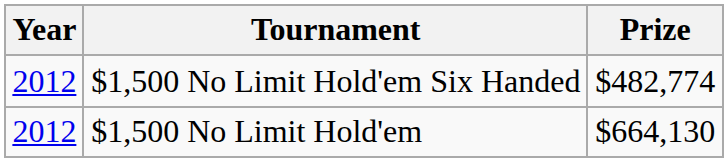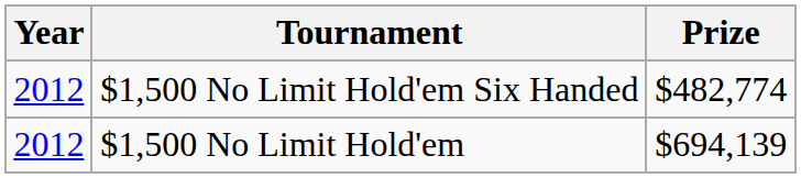 <table class="wikitable">
 <tr>
 <th>Year</th>
 <th>Tournament</th>
 <th>Prize</th>
 </tr>
 <tr>
 <td><a href='#'>2012</a></td>
 <td>$1,500 No Limit Hold'em Six Handed</td>
 <td>$482,774</td>
 </tr>
 <tr>
 <td><a href='#'>2012</a></td>
 <td>$1,500 No Limit Hold'em</td>
-<td>$664,130</td>
+<td>$694,139</td>
 </tr>
 </table>
